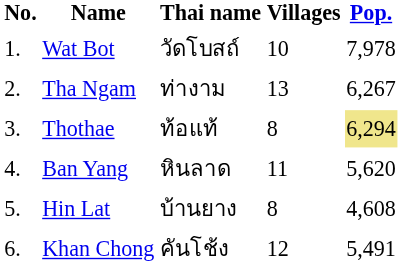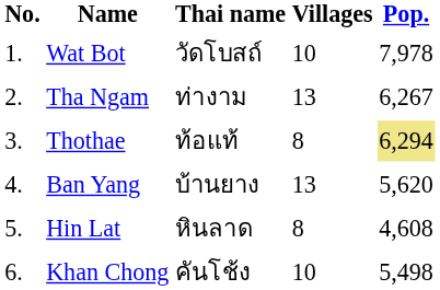 <table>
 <tr>
 <th>No.</th>
 <th>Name</th>
 <th>Thai name</th>
 <th>Villages</th>
 <th><a href='#'>Pop.</a></th>
 </tr>
 <tr>
 <td>1.</td>
 <td><a href='#'>Wat Bot</a></td>
 <td>วัดโบสถ์</td>
 <td>10</td>
 <td>7,978</td>
 <td></td>
 </tr>
 <tr>
 <td>2.</td>
 <td><a href='#'>Tha Ngam</a></td>
 <td>ท่างาม</td>
 <td>13</td>
 <td>6,267</td>
 <td></td>
 </tr>
 <tr>
 <td>3.</td>
 <td><a href='#'>Thothae</a></td>
 <td>ท้อแท้</td>
 <td>8</td>
 <td style="background: khaki;">6,294</td>
 <td></td>
 </tr>
 <tr>
 <td>4.</td>
 <td><a href='#'>Ban Yang</a></td>
-<td>หินลาด</td>
-<td>11</td>
+<td>บ้านยาง</td>
+<td>13</td>
 <td>5,620</td>
 <td></td>
 </tr>
 <tr>
 <td>5.</td>
 <td><a href='#'>Hin Lat</a></td>
-<td>บ้านยาง</td>
+<td>หินลาด</td>
 <td>8</td>
 <td>4,608</td>
 <td></td>
 </tr>
 <tr>
 <td>6.</td>
 <td><a href='#'>Khan Chong</a></td>
 <td>คันโช้ง</td>
-<td>12</td>
-<td>5,491</td>
+<td>10</td>
+<td>5,498</td>
 <td></td>
 </tr>
 </table>
